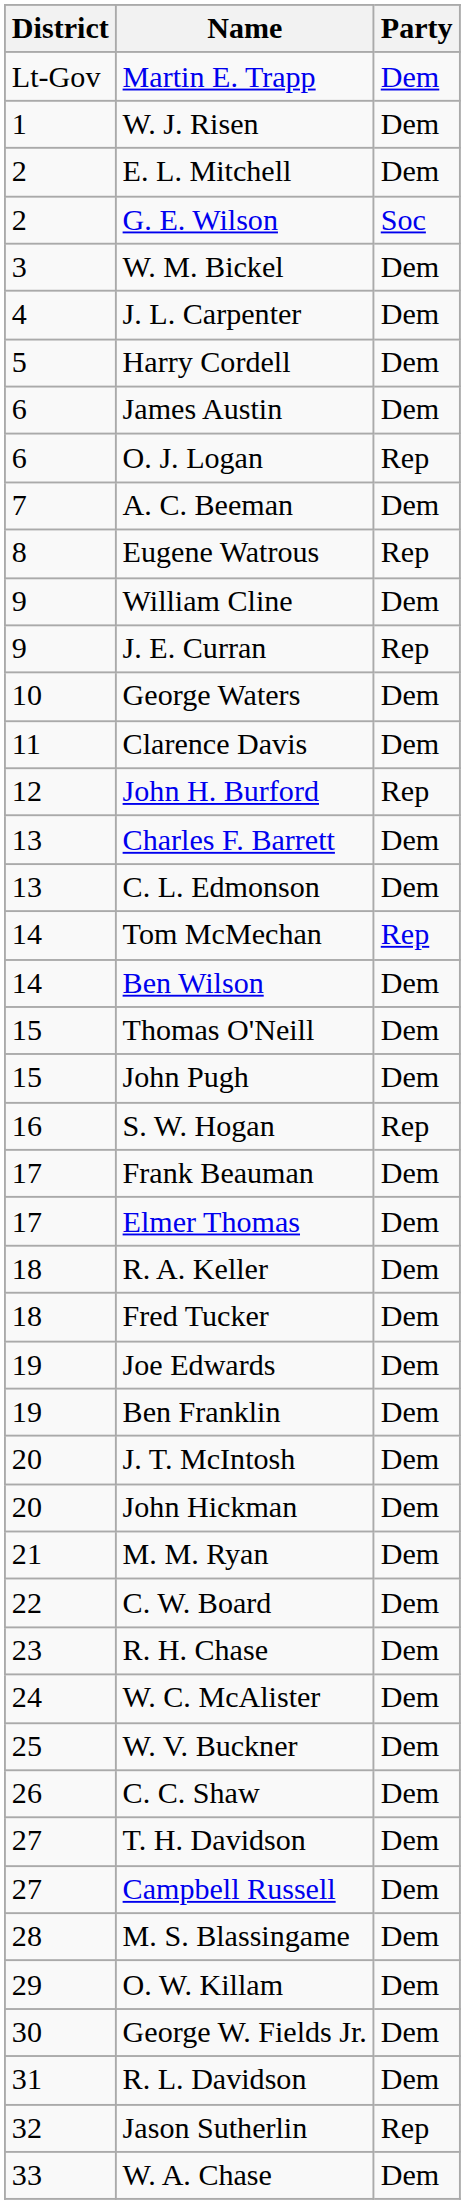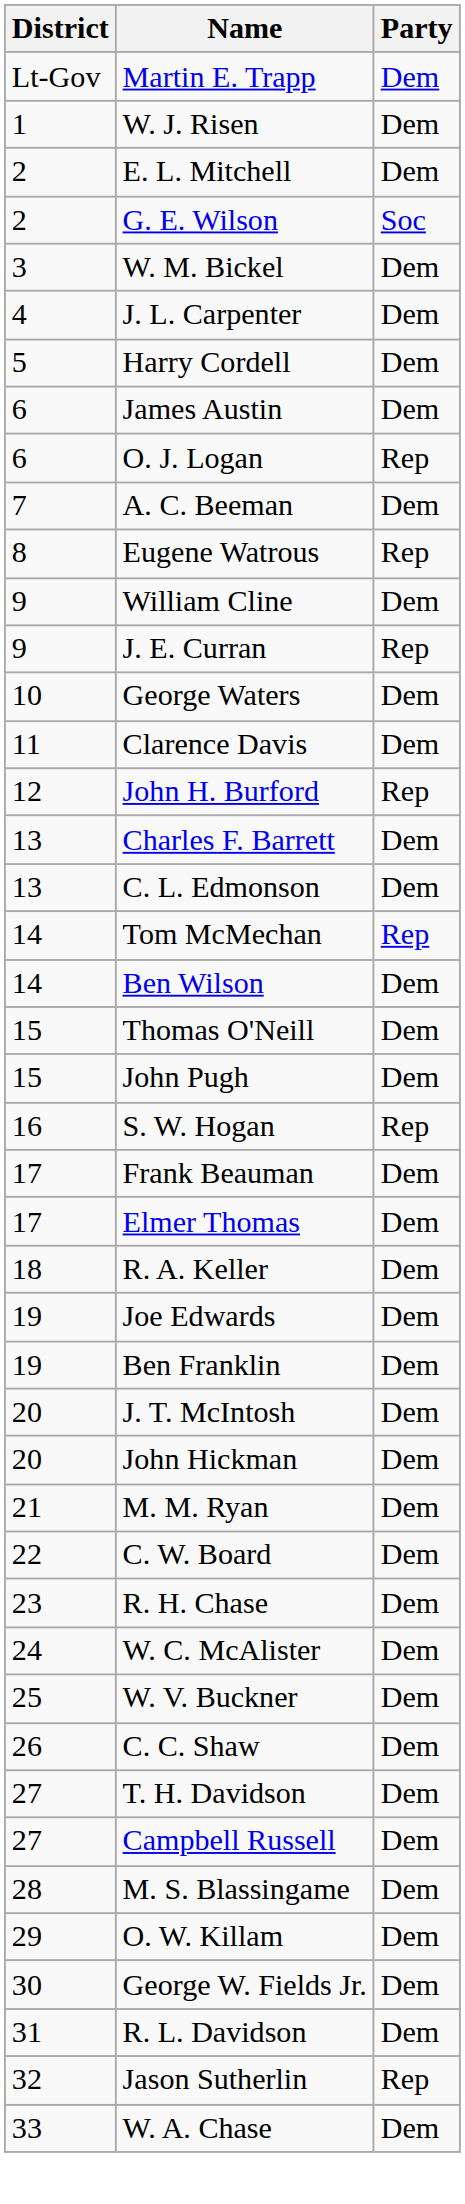 <table class="wikitable sortable">
 <tr>
 <th>District</th>
 <th>Name</th>
 <th>Party</th>
 </tr>
 <tr>
 <td>Lt-Gov</td>
 <td><a href='#'>Martin E. Trapp</a></td>
 <td><a href='#'>Dem</a></td>
 </tr>
 <tr>
 <td>1</td>
 <td>W. J. Risen</td>
 <td>Dem</td>
 </tr>
 <tr>
 <td>2</td>
 <td>E. L. Mitchell</td>
 <td>Dem</td>
 </tr>
 <tr>
 <td>2</td>
 <td><a href='#'>G. E. Wilson</a></td>
 <td><a href='#'>Soc</a></td>
 </tr>
 <tr>
 <td>3</td>
 <td>W. M. Bickel</td>
 <td>Dem</td>
 </tr>
 <tr>
 <td>4</td>
 <td>J. L. Carpenter</td>
 <td>Dem</td>
 </tr>
 <tr>
 <td>5</td>
 <td>Harry Cordell</td>
 <td>Dem</td>
 </tr>
 <tr>
 <td>6</td>
 <td>James Austin</td>
 <td>Dem</td>
 </tr>
 <tr>
 <td>6</td>
 <td>O. J. Logan</td>
 <td>Rep</td>
 </tr>
 <tr>
 <td>7</td>
 <td>A. C. Beeman</td>
 <td>Dem</td>
 </tr>
 <tr>
 <td>8</td>
 <td>Eugene Watrous</td>
 <td>Rep</td>
 </tr>
 <tr>
 <td>9</td>
 <td>William Cline</td>
 <td>Dem</td>
 </tr>
 <tr>
 <td>9</td>
 <td>J. E. Curran</td>
 <td>Rep</td>
 </tr>
 <tr>
 <td>10</td>
 <td>George Waters</td>
 <td>Dem</td>
 </tr>
 <tr>
 <td>11</td>
 <td>Clarence Davis</td>
 <td>Dem</td>
 </tr>
 <tr>
 <td>12</td>
 <td><a href='#'>John H. Burford</a></td>
 <td>Rep</td>
 </tr>
 <tr>
 <td>13</td>
 <td><a href='#'>Charles F. Barrett</a></td>
 <td>Dem</td>
 </tr>
 <tr>
 <td>13</td>
 <td>C. L. Edmonson</td>
 <td>Dem</td>
 </tr>
 <tr>
 <td>14</td>
 <td>Tom McMechan</td>
 <td><a href='#'>Rep</a></td>
 </tr>
 <tr>
 <td>14</td>
 <td><a href='#'>Ben Wilson</a></td>
 <td>Dem</td>
 </tr>
 <tr>
 <td>15</td>
 <td>Thomas O'Neill</td>
 <td>Dem</td>
 </tr>
 <tr>
 <td>15</td>
 <td>John Pugh</td>
 <td>Dem</td>
 </tr>
 <tr>
 <td>16</td>
 <td>S. W. Hogan</td>
 <td>Rep</td>
 </tr>
 <tr>
 <td>17</td>
 <td>Frank Beauman</td>
 <td>Dem</td>
 </tr>
 <tr>
 <td>17</td>
 <td><a href='#'>Elmer Thomas</a></td>
 <td>Dem</td>
 </tr>
 <tr>
 <td>18</td>
 <td>R. A. Keller</td>
 <td>Dem</td>
 </tr>
 <tr>
-<td>18</td>
-<td>Fred Tucker</td>
-<td>Dem</td>
-</tr>
-<tr>
 <td>19</td>
 <td>Joe Edwards</td>
 <td>Dem</td>
 </tr>
 <tr>
 <td>19</td>
 <td>Ben Franklin</td>
 <td>Dem</td>
 </tr>
 <tr>
 <td>20</td>
 <td>J. T. McIntosh</td>
 <td>Dem</td>
 </tr>
 <tr>
 <td>20</td>
 <td>John Hickman</td>
 <td>Dem</td>
 </tr>
 <tr>
 <td>21</td>
 <td>M. M. Ryan</td>
 <td>Dem</td>
 </tr>
 <tr>
 <td>22</td>
 <td>C. W. Board</td>
 <td>Dem</td>
 </tr>
 <tr>
 <td>23</td>
 <td>R. H. Chase</td>
 <td>Dem</td>
 </tr>
 <tr>
 <td>24</td>
 <td>W. C. McAlister</td>
 <td>Dem</td>
 </tr>
 <tr>
 <td>25</td>
 <td>W. V. Buckner</td>
 <td>Dem</td>
 </tr>
 <tr>
 <td>26</td>
 <td>C. C. Shaw</td>
 <td>Dem</td>
 </tr>
 <tr>
 <td>27</td>
 <td>T. H. Davidson</td>
 <td>Dem</td>
 </tr>
 <tr>
 <td>27</td>
 <td><a href='#'>Campbell Russell</a></td>
 <td>Dem</td>
 </tr>
 <tr>
 <td>28</td>
 <td>M. S. Blassingame</td>
 <td>Dem</td>
 </tr>
 <tr>
 <td>29</td>
 <td>O. W. Killam</td>
 <td>Dem</td>
 </tr>
 <tr>
 <td>30</td>
 <td>George W. Fields Jr.</td>
 <td>Dem</td>
 </tr>
 <tr>
 <td>31</td>
 <td>R. L. Davidson</td>
 <td>Dem</td>
 </tr>
 <tr>
 <td>32</td>
 <td>Jason Sutherlin</td>
 <td>Rep</td>
 </tr>
 <tr>
 <td>33</td>
 <td>W. A. Chase</td>
 <td>Dem</td>
 </tr>
 </table>
